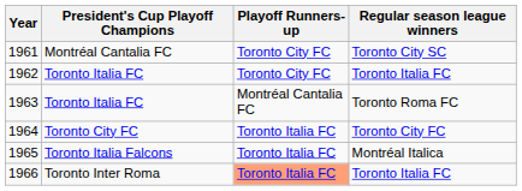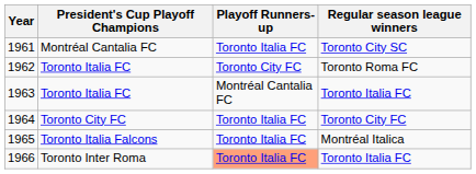 <table class="wikitable">
 <tr>
 <th>Year</th>
 <th>President's Cup Playoff Champions</th>
 <th>Playoff Runners-up</th>
 <th>Regular season league winners</th>
 </tr>
 <tr>
 <td>1961</td>
 <td>Montréal Cantalia FC</td>
-<td><a href='#'>Toronto City FC</a></td>
+<td><a href='#'>Toronto Italia FC</a></td>
 <td><a href='#'>Toronto City SC</a></td>
 </tr>
 <tr>
 <td>1962</td>
 <td><a href='#'>Toronto Italia FC</a></td>
 <td><a href='#'>Toronto City FC</a></td>
-<td><a href='#'>Toronto Italia FC</a></td>
+<td>Toronto Roma FC</td>
 </tr>
 <tr>
 <td>1963</td>
 <td><a href='#'>Toronto Italia FC</a></td>
 <td>Montréal Cantalia FC</td>
-<td>Toronto Roma FC</td>
+<td><a href='#'>Toronto Italia FC</a></td>
 </tr>
 <tr>
 <td>1964</td>
 <td><a href='#'>Toronto City FC</a></td>
 <td><a href='#'>Toronto Italia FC</a></td>
 <td><a href='#'>Toronto City FC</a></td>
 </tr>
 <tr>
 <td>1965</td>
 <td><a href='#'>Toronto Italia Falcons</a></td>
 <td><a href='#'>Toronto Italia FC</a></td>
 <td>Montréal Italica</td>
 </tr>
 <tr>
 <td>1966</td>
 <td>Toronto Inter Roma</td>
 <td style="background: lightsalmon;"><a href='#'>Toronto Italia FC</a></td>
 <td><a href='#'>Toronto Italia FC</a></td>
 </tr>
 </table>
